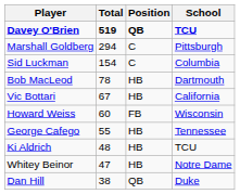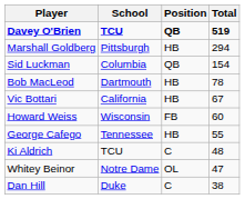 <table class="wikitable">
 <tr>
 <th>Player</th>
+<th>School</th>
+<th>Position</th>
 <th>Total</th>
-<th>Position</th>
-<th>School</th>
 </tr>
 <tr>
 <td><strong><a href='#'>Davey O'Brien</a></strong></td>
+<td><strong><a href='#'>TCU</a></strong></td>
+<td><strong>QB</strong></td>
 <td><strong>519</strong></td>
-<td><strong>QB</strong></td>
-<td><strong><a href='#'>TCU</a></strong></td>
 </tr>
 <tr>
 <td><a href='#'>Marshall Goldberg</a></td>
+<td><a href='#'>Pittsburgh</a></td>
+<td>HB</td>
 <td>294</td>
-<td>C</td>
-<td><a href='#'>Pittsburgh</a></td>
 </tr>
 <tr>
 <td><a href='#'>Sid Luckman</a></td>
+<td><a href='#'>Columbia</a></td>
+<td>QB</td>
 <td>154</td>
-<td>C</td>
-<td><a href='#'>Columbia</a></td>
 </tr>
 <tr>
 <td><a href='#'>Bob MacLeod</a></td>
+<td><a href='#'>Dartmouth</a></td>
+<td>HB</td>
 <td>78</td>
-<td>HB</td>
-<td><a href='#'>Dartmouth</a></td>
 </tr>
 <tr>
 <td><a href='#'>Vic Bottari</a></td>
+<td><a href='#'>California</a></td>
+<td>HB</td>
 <td>67</td>
-<td>HB</td>
-<td><a href='#'>California</a></td>
 </tr>
 <tr>
 <td><a href='#'>Howard Weiss</a></td>
+<td><a href='#'>Wisconsin</a></td>
+<td>FB</td>
 <td>60</td>
-<td>FB</td>
-<td><a href='#'>Wisconsin</a></td>
 </tr>
 <tr>
 <td><a href='#'>George Cafego</a></td>
+<td><a href='#'>Tennessee</a></td>
+<td>HB</td>
 <td>55</td>
-<td>HB</td>
-<td><a href='#'>Tennessee</a></td>
 </tr>
 <tr>
 <td><a href='#'>Ki Aldrich</a></td>
+<td>TCU</td>
+<td>C</td>
 <td>48</td>
-<td>HB</td>
-<td>TCU</td>
 </tr>
 <tr>
 <td>Whitey Beinor</td>
+<td><a href='#'>Notre Dame</a></td>
+<td>OL</td>
 <td>47</td>
-<td>HB</td>
-<td><a href='#'>Notre Dame</a></td>
 </tr>
 <tr>
 <td><a href='#'>Dan Hill</a></td>
+<td><a href='#'>Duke</a></td>
+<td>C</td>
 <td>38</td>
-<td>QB</td>
-<td><a href='#'>Duke</a></td>
 </tr>
 </table>
